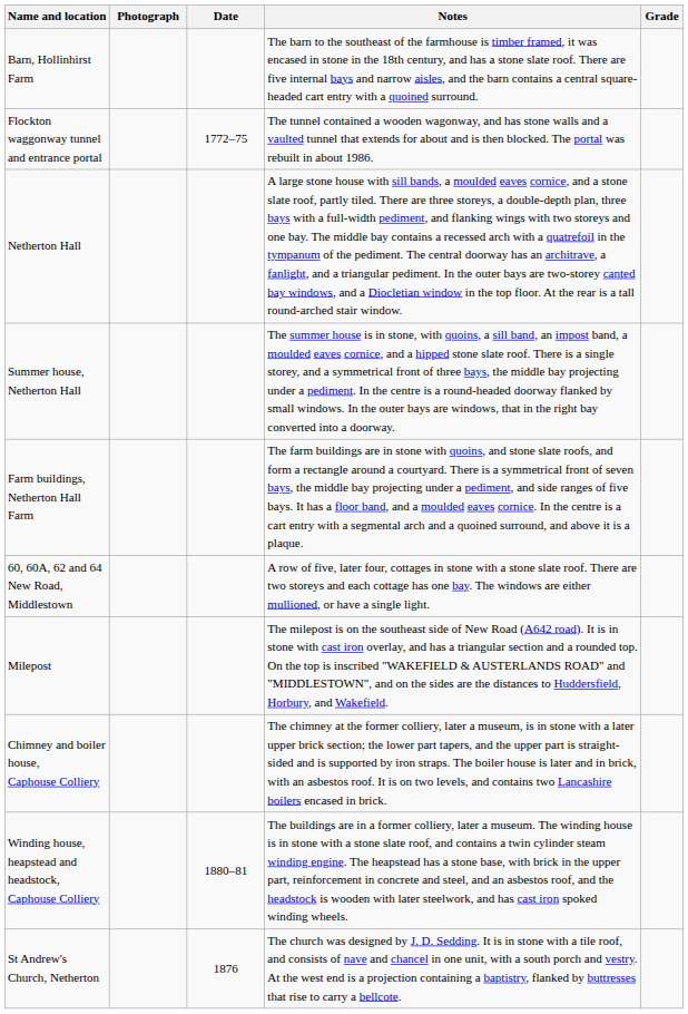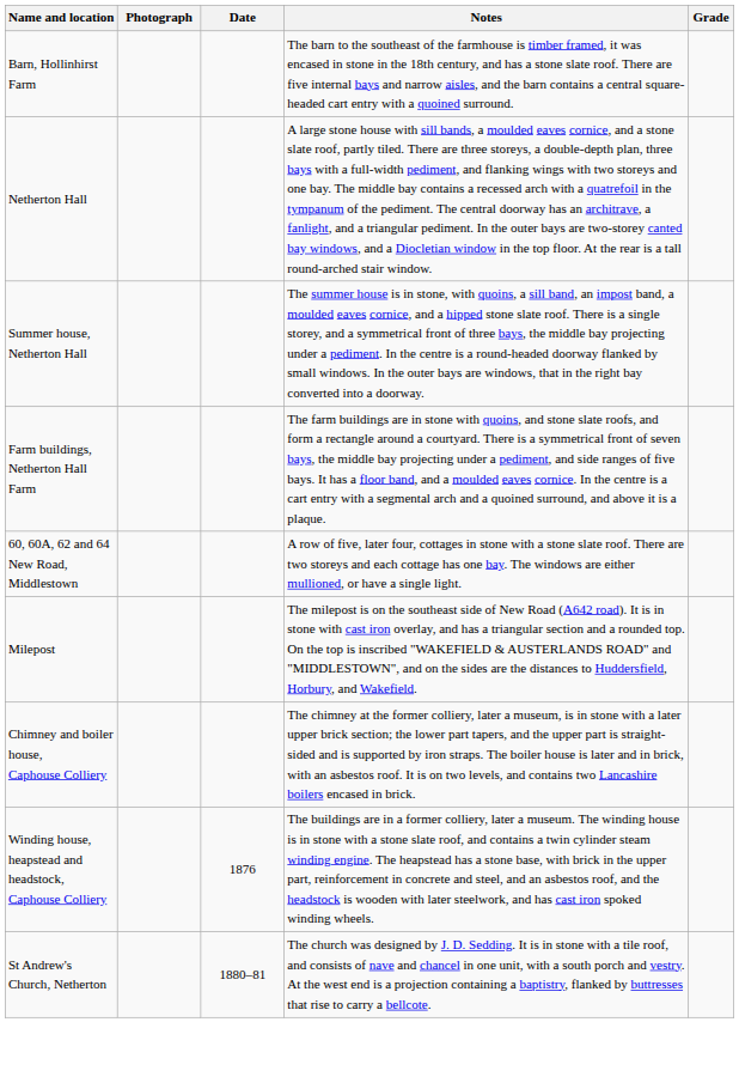 <table class="wikitable sortable plainrowheaders" style="width:100%; border:0; text-align:left; line-height:150%;">
 <tr>
 <th scope="col"  style="width:150px">Name and location</th>
 <th scope="col"  style="width:100px" class="unsortable">Photograph</th>
 <th scope="col"  style="width:120px">Date</th>
 <th scope="col"  style="width:650px" class="unsortable">Notes</th>
 <th scope="col"  style="width:50px">Grade</th>
 </tr>
 <tr>
 <td>Barn, Hollinhirst Farm<br><small></small></td>
 <td></td>
 <td align="center"></td>
 <td>The barn to the southeast of the farmhouse is <a href='#'>timber framed</a>, it was encased in stone in the 18th century, and has a stone slate roof.  There are five internal <a href='#'>bays</a> and narrow <a href='#'>aisles</a>, and the barn contains a central square-headed cart entry with a <a href='#'>quoined</a> surround.</td>
-<td align="center" ></td>
-</tr>
-<tr>
-<td>Flockton waggonway tunnel and entrance portal<br><small></small></td>
-<td></td>
-<td align="center">1772–75</td>
-<td>The tunnel contained a wooden wagonway, and has stone walls and a <a href='#'>vaulted</a> tunnel that extends for about  and is then blocked.  The <a href='#'>portal</a> was rebuilt in about 1986.</td>
 <td align="center" ></td>
 </tr>
 <tr>
 <td>Netherton Hall<br><small></small></td>
 <td></td>
 <td align="center"></td>
 <td>A large stone house with <a href='#'>sill bands</a>, a <a href='#'>moulded</a> <a href='#'>eaves</a> <a href='#'>cornice</a>, and a stone slate roof, partly tiled.  There are three storeys, a double-depth plan, three <a href='#'>bays</a> with a full-width <a href='#'>pediment</a>, and flanking wings with two storeys and one bay.  The middle bay contains a recessed arch with a <a href='#'>quatrefoil</a> in the <a href='#'>tympanum</a> of the pediment.  The central doorway has an <a href='#'>architrave</a>, a <a href='#'>fanlight</a>, and a triangular pediment.  In the outer bays are two-storey <a href='#'>canted</a> <a href='#'>bay windows</a>, and a <a href='#'>Diocletian window</a> in the top floor.  At the rear is a tall round-arched stair window.</td>
 <td align="center" ></td>
 </tr>
 <tr>
 <td>Summer house, Netherton Hall<br><small></small></td>
 <td></td>
 <td align="center"></td>
 <td>The <a href='#'>summer house</a> is in stone, with <a href='#'>quoins</a>, a <a href='#'>sill band</a>, an <a href='#'>impost</a> band, a <a href='#'>moulded</a> <a href='#'>eaves</a> <a href='#'>cornice</a>, and a <a href='#'>hipped</a> stone slate roof.  There is a single storey, and a symmetrical front of three <a href='#'>bays</a>, the middle bay projecting under a <a href='#'>pediment</a>.  In the centre is a round-headed doorway flanked by small windows.  In the outer bays are windows, that in the right bay converted into a doorway.</td>
 <td align="center" ></td>
 </tr>
 <tr>
 <td>Farm buildings, Netherton Hall Farm<br><small></small></td>
 <td></td>
 <td align="center"></td>
 <td>The farm buildings are in stone with <a href='#'>quoins</a>, and stone slate roofs, and form a rectangle around a courtyard.  There is a symmetrical front of seven <a href='#'>bays</a>, the middle bay projecting under a <a href='#'>pediment</a>, and side ranges of five bays.  It has a <a href='#'>floor band</a>, and a <a href='#'>moulded</a> <a href='#'>eaves</a> <a href='#'>cornice</a>.  In the centre is a cart entry with a segmental arch and a quoined surround, and above it is a plaque.</td>
 <td align="center" ></td>
 </tr>
 <tr>
 <td>60, 60A, 62 and 64 New Road, Middlestown<br><small></small></td>
 <td></td>
 <td align="center"></td>
 <td>A row of five, later four, cottages in stone with a stone slate roof.  There are two storeys and each cottage has one <a href='#'>bay</a>.  The windows are either <a href='#'>mullioned</a>, or have a single light.</td>
 <td align="center" ></td>
 </tr>
 <tr>
 <td>Milepost<br><small></small></td>
 <td></td>
 <td align="center"></td>
 <td>The milepost is on the southeast side of New Road (<a href='#'>A642 road</a>).  It is in stone with <a href='#'>cast iron</a> overlay, and has a triangular section and a rounded top.  On the top is inscribed "WAKEFIELD & AUSTERLANDS ROAD" and "MIDDLESTOWN", and on the sides are the distances to <a href='#'>Huddersfield</a>, <a href='#'>Horbury</a>, and <a href='#'>Wakefield</a>.</td>
 <td align="center" ></td>
 </tr>
 <tr>
 <td>Chimney and boiler house,<br><a href='#'>Caphouse Colliery</a><br><small></small></td>
 <td></td>
 <td align="center"></td>
 <td>The chimney at the former colliery, later a museum, is in stone with a later upper brick section; the lower part tapers, and the upper part is straight-sided and is supported by iron straps.  The boiler house is later and in brick, with an asbestos roof.  It is on two levels, and contains two <a href='#'>Lancashire boilers</a> encased in brick.</td>
 <td align="center" ></td>
 </tr>
 <tr>
 <td>Winding house, heapstead and headstock, <a href='#'>Caphouse Colliery</a><br><small></small></td>
 <td></td>
-<td align="center">1880–81</td>
+<td align="center">1876</td>
 <td>The buildings are in a former colliery, later a museum.  The winding house is in stone with a stone slate roof, and contains a twin cylinder steam <a href='#'>winding engine</a>.  The heapstead has a stone base, with brick in the upper part, reinforcement in concrete and steel, and an asbestos roof, and the <a href='#'>headstock</a> is wooden with later steelwork, and has <a href='#'>cast iron</a> spoked winding wheels.</td>
 <td align="center" ></td>
 </tr>
 <tr>
 <td>St Andrew's Church, Netherton<br><small></small></td>
 <td></td>
-<td align="center">1876</td>
+<td align="center">1880–81</td>
 <td>The church was designed by <a href='#'>J. D. Sedding</a>.  It is in stone with a tile roof, and consists of <a href='#'>nave</a> and <a href='#'>chancel</a> in one unit, with a south porch and <a href='#'>vestry</a>.  At the west end is a projection containing a <a href='#'>baptistry</a>, flanked by <a href='#'>buttresses</a> that rise to carry a <a href='#'>bellcote</a>.</td>
 <td align="center" ></td>
 </tr>
 <tr>
 </tr>
 </table>
